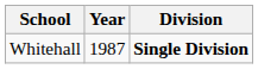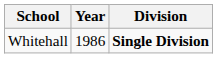 <table class="wikitable">
 <tr>
 <th>School</th>
 <th>Year</th>
 <th>Division</th>
 </tr>
 <tr>
 <td>Whitehall</td>
-<td>1987</td>
+<td>1986</td>
 <td><strong>Single Division</strong></td>
 </tr>
 </table>
